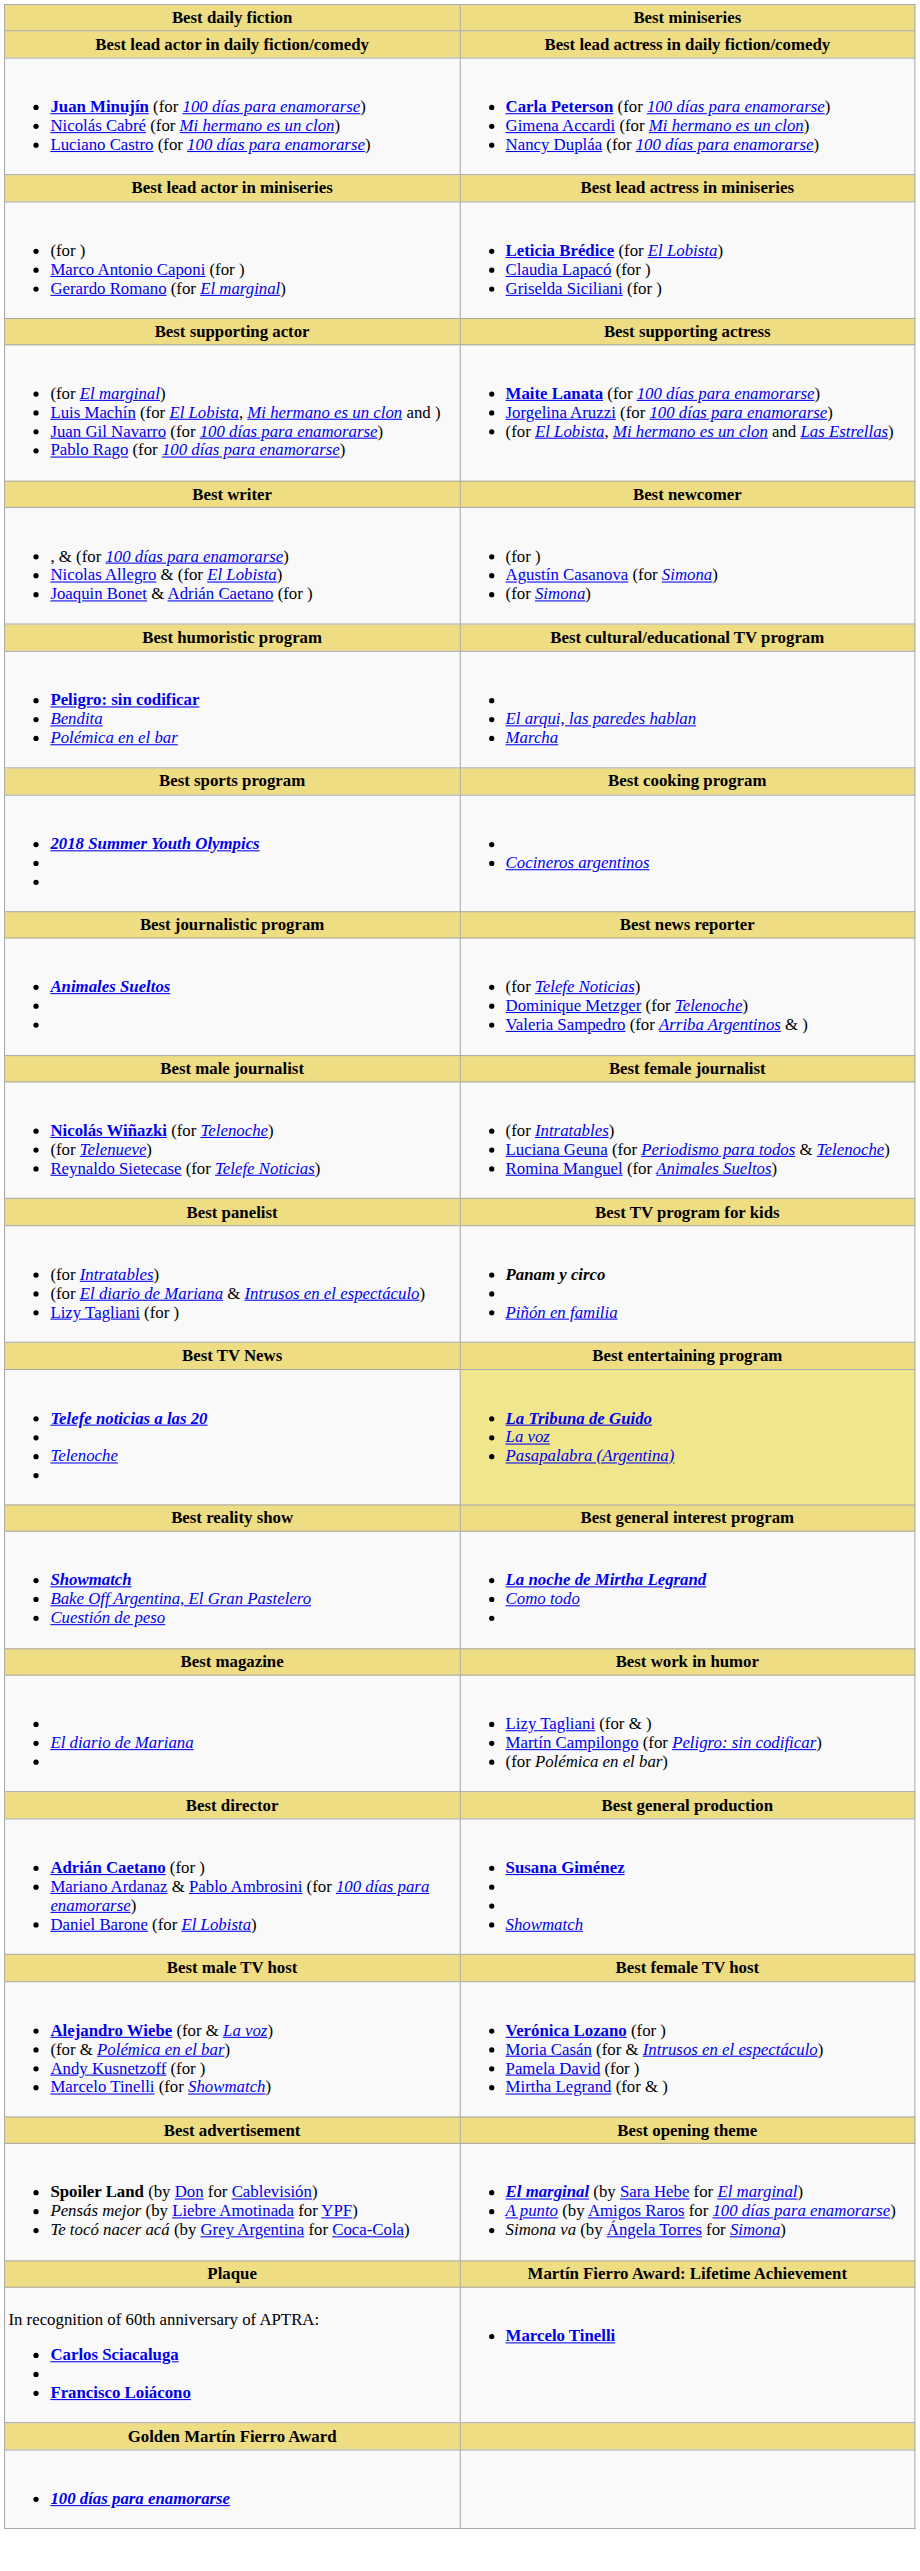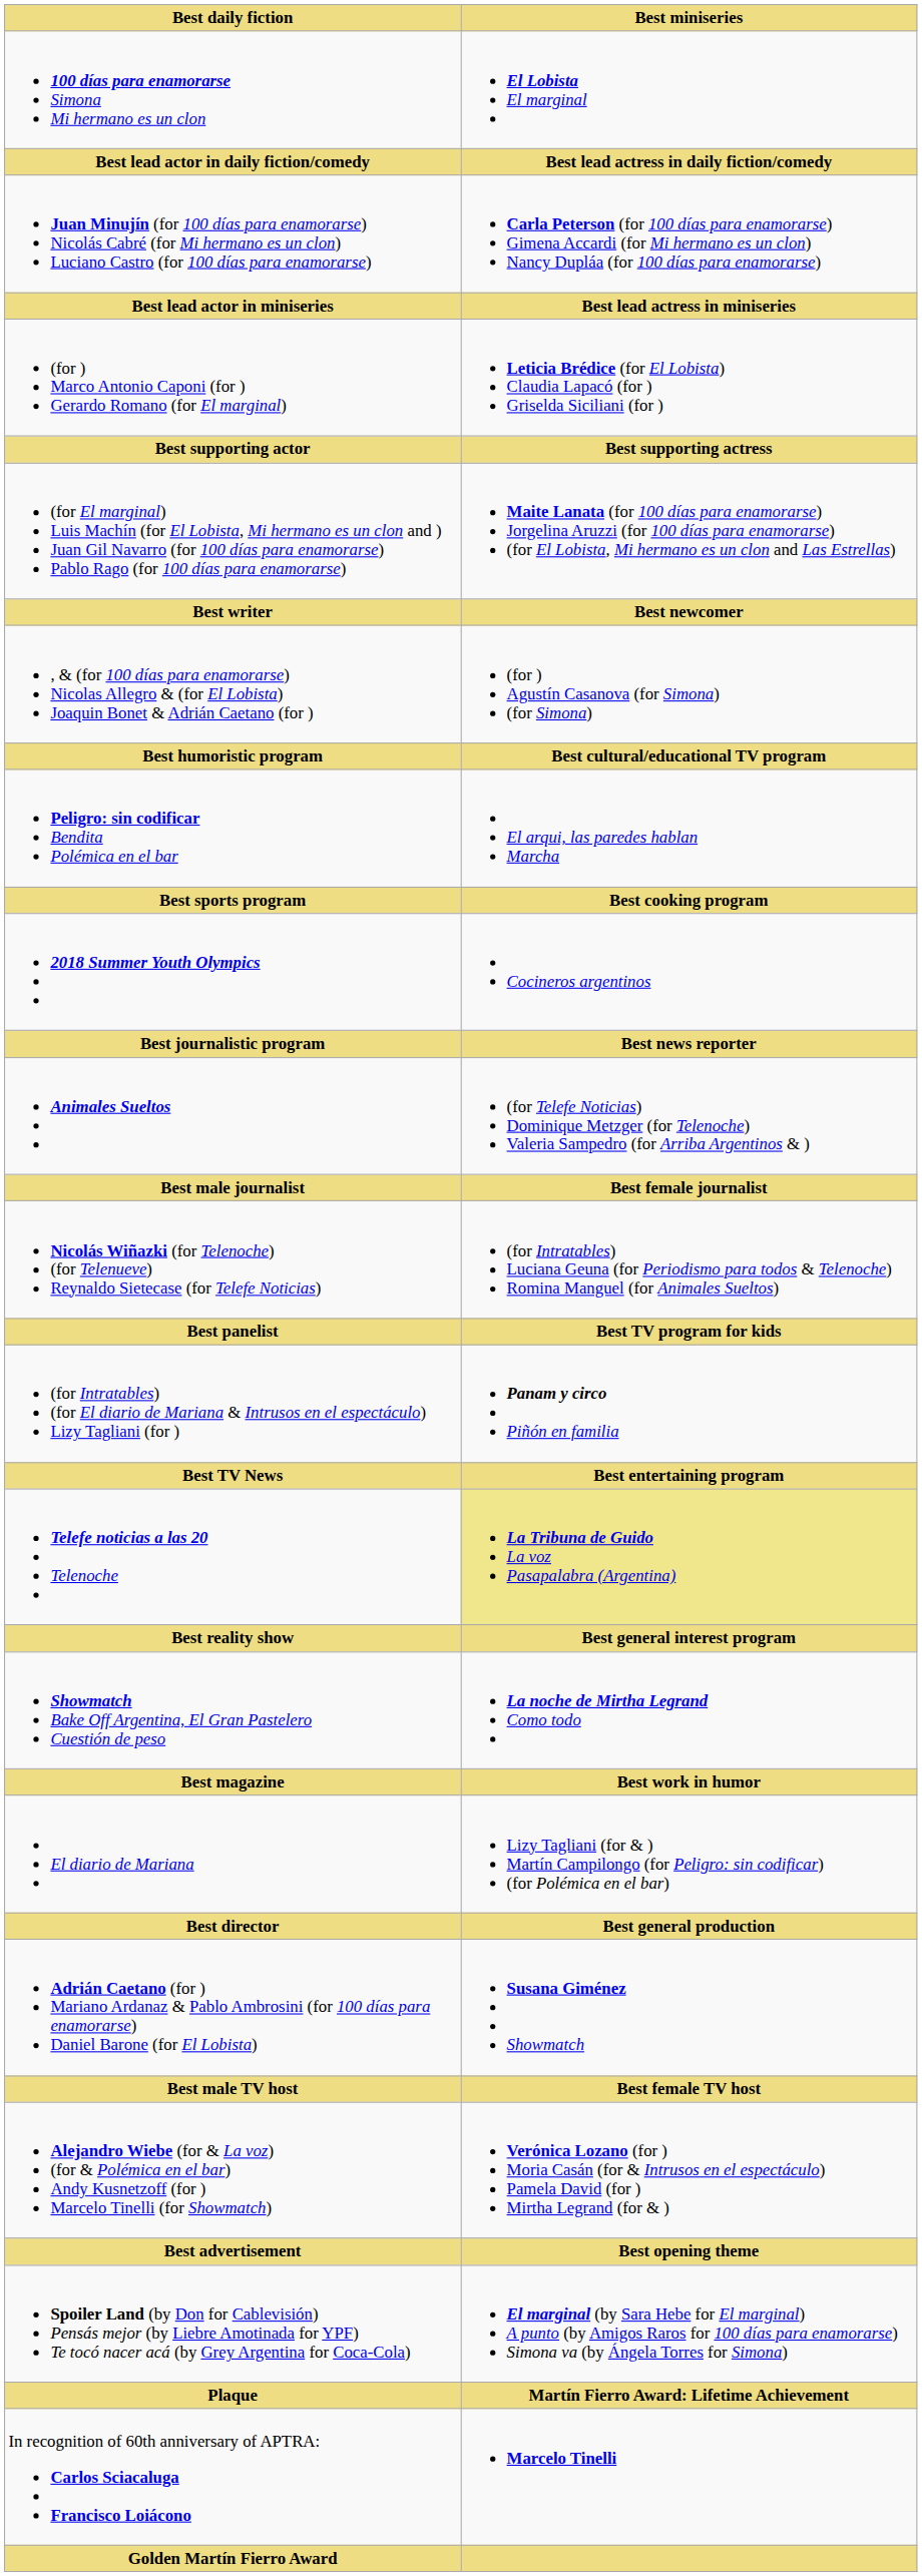 <table class=wikitable>
 <tr>
 <th style="background:#EEDD82; width:50%">Best daily fiction</th>
 <th style="background:#EEDD82; width:50%">Best miniseries</th>
+</tr>
+<tr>
+<td valign="top"><br><ul><li><strong><em><a href='#'>100 días para enamorarse</a></em></strong></li><li><em><a href='#'>Simona</a></em></li><li><em><a href='#'>Mi hermano es un clon</a></em></li></ul></td>
+<td valign="top"><br><ul><li><strong><em><a href='#'>El Lobista</a></em></strong></li><li><em><a href='#'>El marginal</a></em></li><li><em></em></li></ul></td>
 </tr>
 <tr>
 <th style="background:#EEDD82; width:50%">Best lead actor in daily fiction/comedy</th>
 <th style="background:#EEDD82; width:50%">Best lead actress in daily fiction/comedy</th>
 </tr>
 <tr>
 <td valign="top"><br><ul><li><strong><a href='#'>Juan Minujín</a></strong> (for <em><a href='#'>100 días para enamorarse</a></em>)</li><li><a href='#'>Nicolás Cabré</a> (for <em><a href='#'>Mi hermano es un clon</a></em>)</li><li><a href='#'>Luciano Castro</a> (for <em><a href='#'>100 días para enamorarse</a></em>)</li></ul></td>
 <td valign="top"><br><ul><li><strong><a href='#'>Carla Peterson</a></strong> (for <em><a href='#'>100 días para enamorarse</a></em>)</li><li><a href='#'>Gimena Accardi</a> (for <em><a href='#'>Mi hermano es un clon</a></em>)</li><li><a href='#'>Nancy Dupláa</a> (for <em><a href='#'>100 días para enamorarse</a></em>)</li></ul></td>
 </tr>
 <tr>
 <th style="background:#EEDD82; width:50%">Best lead actor in miniseries</th>
 <th style="background:#EEDD82; width:50%">Best lead actress in miniseries</th>
 </tr>
 <tr>
 <td valign="top"><br><ul><li><strong></strong> (for <em></em>)</li><li><a href='#'>Marco Antonio Caponi</a> (for <em></em>)</li><li><a href='#'>Gerardo Romano</a> (for <em><a href='#'>El marginal</a></em>)</li></ul></td>
 <td valign="top"><br><ul><li><strong><a href='#'>Leticia Brédice</a></strong> (for <em><a href='#'>El Lobista</a></em>)</li><li><a href='#'>Claudia Lapacó</a> (for <em></em>)</li><li><a href='#'>Griselda Siciliani</a> (for <em></em>)</li></ul></td>
 </tr>
 <tr>
 <th style="background:#EEDD82; width:50%">Best supporting actor</th>
 <th style="background:#EEDD82; width:50%">Best supporting actress</th>
 </tr>
 <tr>
 <td valign="top"><br><ul><li><strong></strong> (for <em><a href='#'>El marginal</a></em>)</li><li><a href='#'>Luis Machín</a> (for <em><a href='#'>El Lobista</a></em>, <em><a href='#'>Mi hermano es un clon</a></em> and <em></em>)</li><li><a href='#'>Juan Gil Navarro</a> (for <em><a href='#'>100 días para enamorarse</a></em>)</li><li><a href='#'>Pablo Rago</a> (for <em><a href='#'>100 días para enamorarse</a></em>)</li></ul></td>
 <td valign="top"><br><ul><li><strong><a href='#'>Maite Lanata</a></strong> (for <em><a href='#'>100 días para enamorarse</a></em>)</li><li><a href='#'>Jorgelina Aruzzi</a> (for <em><a href='#'>100 días para enamorarse</a></em>)</li><li> (for <em><a href='#'>El Lobista</a></em>, <em><a href='#'>Mi hermano es un clon</a></em> and <em><a href='#'>Las Estrellas</a></em>)</li></ul></td>
 </tr>
 <tr>
 <th style="background:#EEDD82; width:50%">Best writer</th>
 <th style="background:#EEDD82; width:50%">Best newcomer</th>
 </tr>
 <tr>
 <td valign="top"><br><ul><li><strong></strong>, <strong></strong> & <strong></strong> (for <em><a href='#'>100 días para enamorarse</a></em>)</li><li><a href='#'>Nicolas Allegro</a> &  (for <em><a href='#'>El Lobista</a></em>)</li><li><a href='#'>Joaquin Bonet</a> & <a href='#'>Adrián Caetano</a> (for <em></em>)</li></ul></td>
 <td valign="top"><br><ul><li><strong></strong> (for <em></em>)</li><li><a href='#'>Agustín Casanova</a> (for <em><a href='#'>Simona</a></em>)</li><li> (for <em><a href='#'>Simona</a></em>)</li></ul></td>
 </tr>
 <tr>
 <th style="background:#EEDD82; width:50%">Best humoristic program</th>
 <th style="background:#EEDD82; width:50%">Best cultural/educational TV program</th>
 </tr>
 <tr>
 <td valign="top"><br><ul><li><strong><a href='#'>Peligro: sin codificar</a></strong></li><li><em><a href='#'>Bendita</a></em></li><li><em><a href='#'>Polémica en el bar</a></em></li></ul></td>
 <td valign="top"><br><ul><li><strong><em></em></strong></li><li><em><a href='#'>El arqui, las paredes hablan</a></em></li><li><em><a href='#'>Marcha</a></em></li></ul></td>
 </tr>
 <tr>
 <th style="background:#EEDD82; width:50%">Best sports program</th>
 <th style="background:#EEDD82; width:50%">Best cooking program</th>
 </tr>
 <tr>
 <td valign="top"><br><ul><li><strong><em><a href='#'>2018 Summer Youth Olympics</a></em></strong></li><li><em></em></li><li><em></em></li></ul></td>
 <td valign="top"><br><ul><li><strong><em></em></strong></li><li><em><a href='#'>Cocineros argentinos</a></em></li></ul></td>
 </tr>
 <tr>
 <th style="background:#EEDD82; width:50%">Best journalistic program</th>
 <th style="background:#EEDD82; width:50%">Best news reporter</th>
 </tr>
 <tr>
 <td valign="top"><br><ul><li><strong><em><a href='#'>Animales Sueltos</a></em></strong></li><li><em></em></li><li><em></em></li></ul></td>
 <td valign="top"><br><ul><li><strong></strong> (for <em><a href='#'>Telefe Noticias</a></em>)</li><li><a href='#'>Dominique Metzger</a> (for <em><a href='#'>Telenoche</a></em>)</li><li><a href='#'>Valeria Sampedro</a> (for <em><a href='#'>Arriba Argentinos</a></em> & <em></em>)</li></ul></td>
 </tr>
 <tr>
 <th style="background:#EEDD82; width:50%">Best male journalist</th>
 <th style="background:#EEDD82; width:50%">Best female journalist</th>
 </tr>
 <tr>
 <td valign="top"><br><ul><li><strong><a href='#'>Nicolás Wiñazki</a></strong> (for <em><a href='#'>Telenoche</a></em>)</li><li> (for <em><a href='#'>Telenueve</a></em>)</li><li><a href='#'>Reynaldo Sietecase</a> (for <em><a href='#'>Telefe Noticias</a></em>)</li></ul></td>
 <td valign="top"><br><ul><li><strong></strong> (for <em><a href='#'>Intratables</a></em>)</li><li><a href='#'>Luciana Geuna</a> (for <em><a href='#'>Periodismo para todos</a></em> & <em><a href='#'>Telenoche</a></em>)</li><li><a href='#'>Romina Manguel</a> (for <em><a href='#'>Animales Sueltos</a></em>)</li></ul></td>
 </tr>
 <tr>
 <th style="background:#EEDD82; width:50%">Best panelist</th>
 <th style="background:#EEDD82; width:50%">Best TV program for kids</th>
 </tr>
 <tr>
 <td valign="top"><br><ul><li><strong></strong> (for <em><a href='#'>Intratables</a></em>)</li><li> (for <em><a href='#'>El diario de Mariana</a></em> & <em><a href='#'>Intrusos en el espectáculo</a></em>)</li><li><a href='#'>Lizy Tagliani</a> (for <em></em>)</li></ul></td>
 <td valign="top"><br><ul><li><strong><em>Panam y circo</em></strong></li><li><em></em></li><li><em><a href='#'>Piñón en familia</a></em></li></ul></td>
 </tr>
 <tr>
 <th style="background:#EEDD82; width:50%">Best TV News</th>
 <th style="background:#EEDD82; width:50%">Best entertaining program</th>
 </tr>
 <tr>
 <td valign="top"><br><ul><li><strong><em><a href='#'>Telefe noticias a las 20</a></em></strong></li><li><em></em></li><li><em><a href='#'>Telenoche</a></em></li><li><em></em></li></ul></td>
 <td valign="top" style="background: khaki;"><br><ul><li><strong><em><a href='#'>La Tribuna de Guido</a></em></strong></li><li><em><a href='#'>La voz</a></em></li><li><em><a href='#'>Pasapalabra (Argentina)</a></em></li></ul></td>
 </tr>
 <tr>
 <th style="background:#EEDD82; width:50%">Best reality show</th>
 <th style="background:#EEDD82; width:50%">Best general interest program</th>
 </tr>
 <tr>
 <td valign="top"><br><ul><li><strong><em><a href='#'>Showmatch</a></em></strong></li><li><em><a href='#'>Bake Off Argentina, El Gran Pastelero</a></em></li><li><em><a href='#'>Cuestión de peso</a></em></li></ul></td>
 <td valign="top"><br><ul><li><strong><em><a href='#'>La noche de Mirtha Legrand</a></em></strong></li><li><em><a href='#'>Como todo</a></em></li><li><em></em></li></ul></td>
 </tr>
 <tr>
 <th style="background:#EEDD82; width:50%">Best magazine</th>
 <th style="background:#EEDD82; width:50%">Best work in humor</th>
 </tr>
 <tr>
 <td valign="top"><br><ul><li><strong><em></em></strong></li><li><em><a href='#'>El diario de Mariana</a></em></li><li><em></em></li></ul></td>
 <td valign="top"><br><ul><li><a href='#'>Lizy Tagliani</a> (for <em></em> & <em></em>)</li><li><a href='#'>Martín Campilongo</a> (for <em><a href='#'>Peligro: sin codificar</a></em>)</li><li> (for <em>Polémica en el bar</em>)</li></ul></td>
 </tr>
 <tr>
 <th style="background:#EEDD82; width:50%">Best director</th>
 <th style="background:#EEDD82; width:50%">Best general production</th>
 </tr>
 <tr>
 <td valign="top"><br><ul><li><strong><a href='#'>Adrián Caetano</a></strong> (for <em></em>)</li><li><a href='#'>Mariano Ardanaz</a> & <a href='#'>Pablo Ambrosini</a> (for <em><a href='#'>100 días para enamorarse</a></em>)</li><li><a href='#'>Daniel Barone</a> (for <em><a href='#'>El Lobista</a></em>)</li></ul></td>
 <td valign="top"><br><ul><li><strong><a href='#'>Susana Giménez</a></strong></li><li><em></em></li><li><em></em></li><li><em><a href='#'>Showmatch</a></em></li></ul></td>
 </tr>
 <tr>
 <th style="background:#EEDD82; width:50%">Best male TV host</th>
 <th style="background:#EEDD82; width:50%">Best female TV host</th>
 </tr>
 <tr>
 <td valign="top"><br><ul><li><strong><a href='#'>Alejandro Wiebe</a></strong> (for <em></em> & <em><a href='#'>La voz</a></em>)</li><li> (for <em></em> & <em><a href='#'>Polémica en el bar</a></em>)</li><li><a href='#'>Andy Kusnetzoff</a> (for <em></em>)</li><li><a href='#'>Marcelo Tinelli</a> (for <em><a href='#'>Showmatch</a></em>)</li></ul></td>
 <td valign="top"><br><ul><li><strong><a href='#'>Verónica Lozano</a></strong> (for <em></em>)</li><li><a href='#'>Moria Casán</a> (for <em></em> & <em><a href='#'>Intrusos en el espectáculo</a></em>)</li><li><a href='#'>Pamela David</a> (for <em></em>)</li><li><a href='#'>Mirtha Legrand</a> (for <em></em> & <em></em>)</li></ul></td>
 </tr>
 <tr>
 <th style="background:#EEDD82; width:50%">Best advertisement</th>
 <th style="background:#EEDD82; width:50%">Best opening theme</th>
 </tr>
 <tr>
 <td valign="top"><br><ul><li><strong>Spoiler Land</strong> (by <a href='#'>Don</a> for <a href='#'>Cablevisión</a>)</li><li><em>Pensás mejor</em> (by <a href='#'>Liebre Amotinada</a> for <a href='#'>YPF</a>)</li><li><em>Te tocó nacer acá</em> (by <a href='#'>Grey Argentina</a> for <a href='#'>Coca-Cola</a>)</li></ul></td>
 <td valign="top"><br><ul><li><strong><em><a href='#'>El marginal</a></em></strong> (by <a href='#'>Sara Hebe</a> for <em><a href='#'>El marginal</a></em>)</li><li><em><a href='#'>A punto</a></em> (by <a href='#'>Amigos Raros</a> for <em><a href='#'>100 días para enamorarse</a></em>)</li><li><em>Simona va</em> (by <a href='#'>Ángela Torres</a> for <em><a href='#'>Simona</a></em>)</li></ul></td>
 </tr>
 <tr>
 <th style="background:#EEDD82; width:50%">Plaque</th>
 <th style="background:#EEDD82; width:50%">Martín Fierro Award: Lifetime Achievement</th>
 </tr>
 <tr>
 <td valign="top"><br>In recognition of 60th anniversary of APTRA:<ul><li><strong><a href='#'>Carlos Sciacaluga</a></strong></li><li><strong></strong></li><li><strong><a href='#'>Francisco Loiácono</a></strong></li></ul></td>
 <td valign="top"><br><ul><li><strong><a href='#'>Marcelo Tinelli</a></strong></li></ul></td>
 </tr>
 <tr>
 <th style="background:#EEDD82; width:50%">Golden Martín Fierro Award</th>
 <th style="background:#EEDD82; width:50%"></th>
 </tr>
 <tr>
-<td valign="top"><br><ul><li><strong><em><a href='#'>100 días para enamorarse</a></em></strong></li></ul></td>
-<td valign="top"></td>
-</tr>
-<tr>
 </tr>
 </table>
